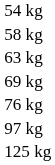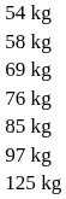 <table>
 <tr>
 <td>54 kg</td>
 <td></td>
 <td></td>
 <td></td>
 </tr>
 <tr>
 <td>58 kg</td>
-<td></td>
-<td></td>
-<td></td>
-</tr>
-<tr>
-<td>63 kg</td>
 <td></td>
 <td></td>
 <td></td>
 </tr>
 <tr>
 <td>69 kg</td>
 <td></td>
 <td></td>
 <td></td>
 </tr>
 <tr>
 <td>76 kg</td>
 <td></td>
 <td></td>
 <td></td>
 </tr>
 <tr>
+<td>85 kg</td>
+<td></td>
+<td></td>
+<td></td>
+</tr>
+<tr>
 <td>97 kg</td>
 <td></td>
 <td></td>
 <td></td>
 </tr>
 <tr>
 <td>125 kg</td>
 <td></td>
 <td></td>
 <td></td>
 </tr>
 </table>
